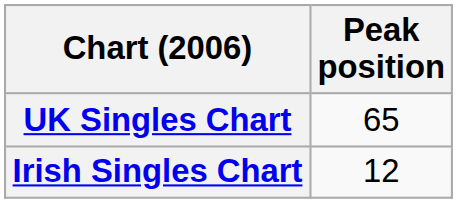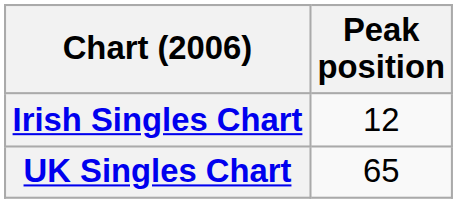 <table class="wikitable sortable plainrowheaders">
 <tr>
 <th>Chart (2006)</th>
 <th>Peak<br>position</th>
 </tr>
 <tr>
+<th scope="row"><a href='#'>Irish Singles Chart</a></th>
+<td align=center>12</td>
+</tr>
+<tr>
 <th scope="row"><a href='#'>UK Singles Chart</a></th>
 <td align=center>65</td>
 </tr>
-<tr>
-<th scope="row"><a href='#'>Irish Singles Chart</a></th>
-<td align=center>12</td>
-</tr>
 </table>
